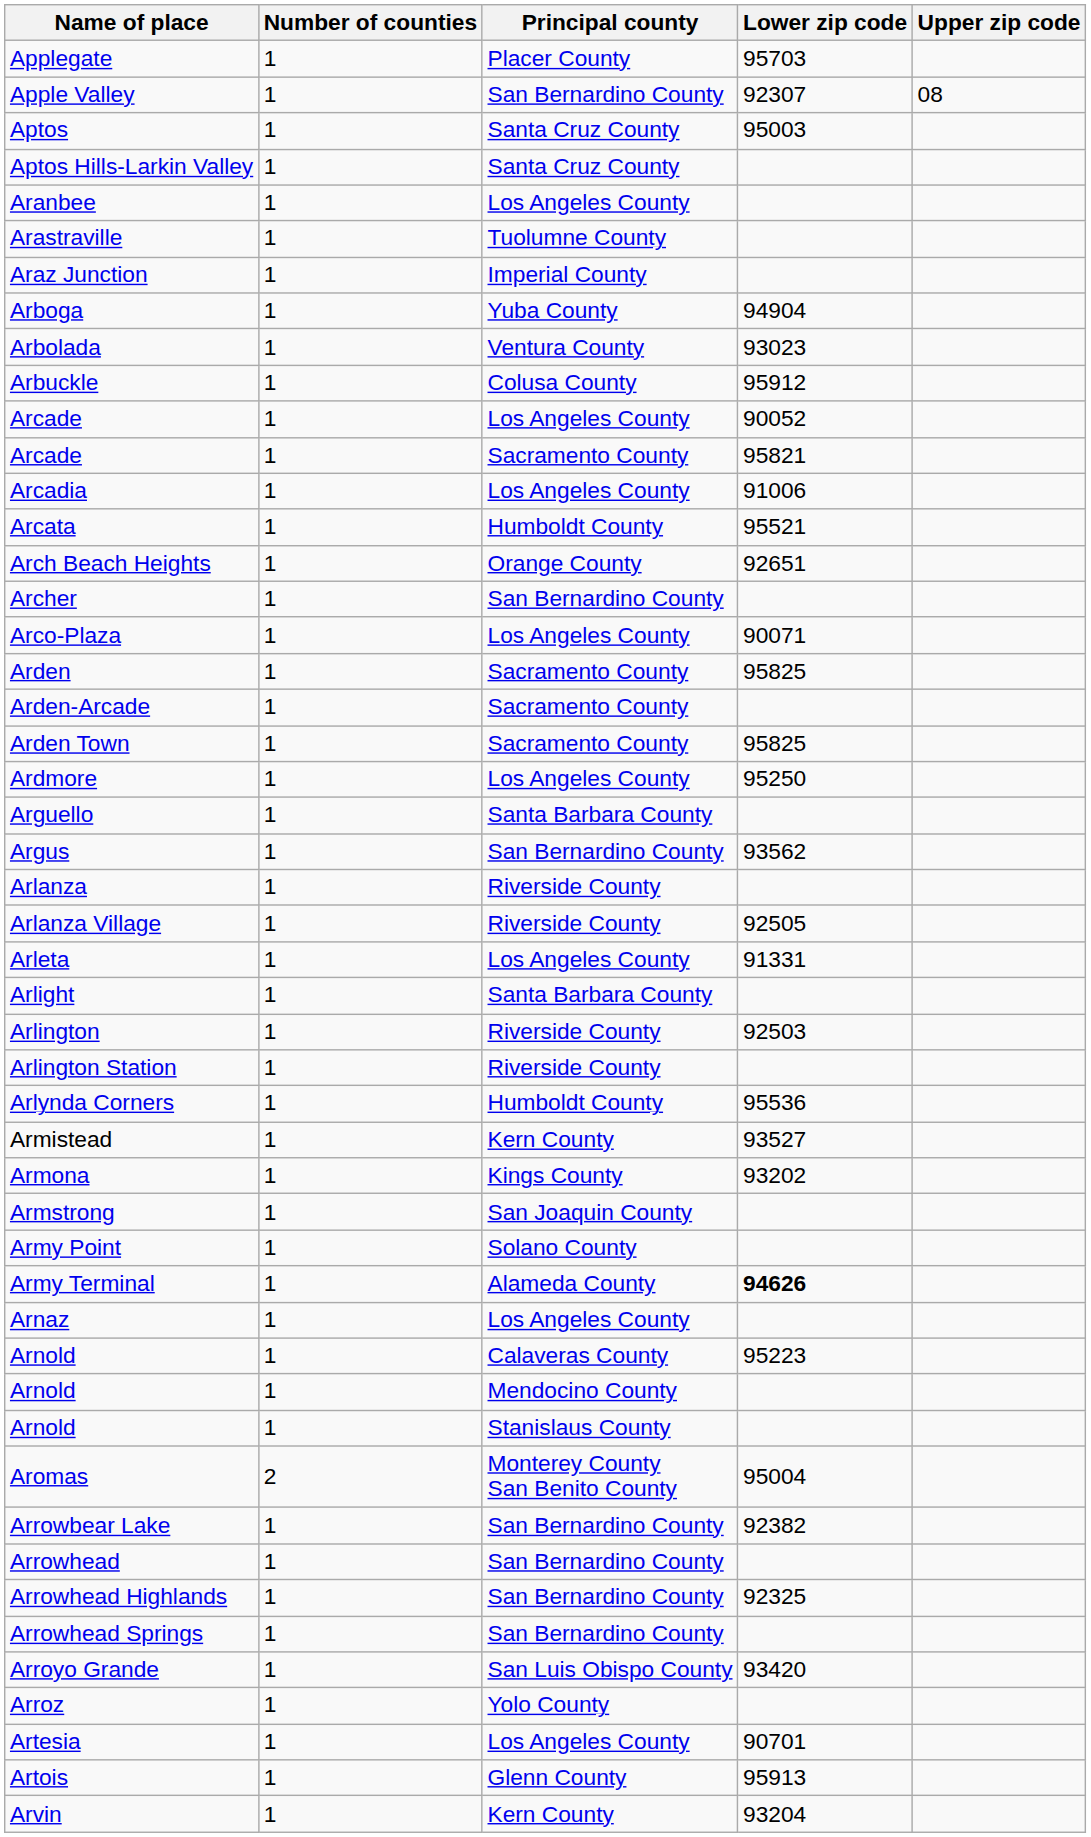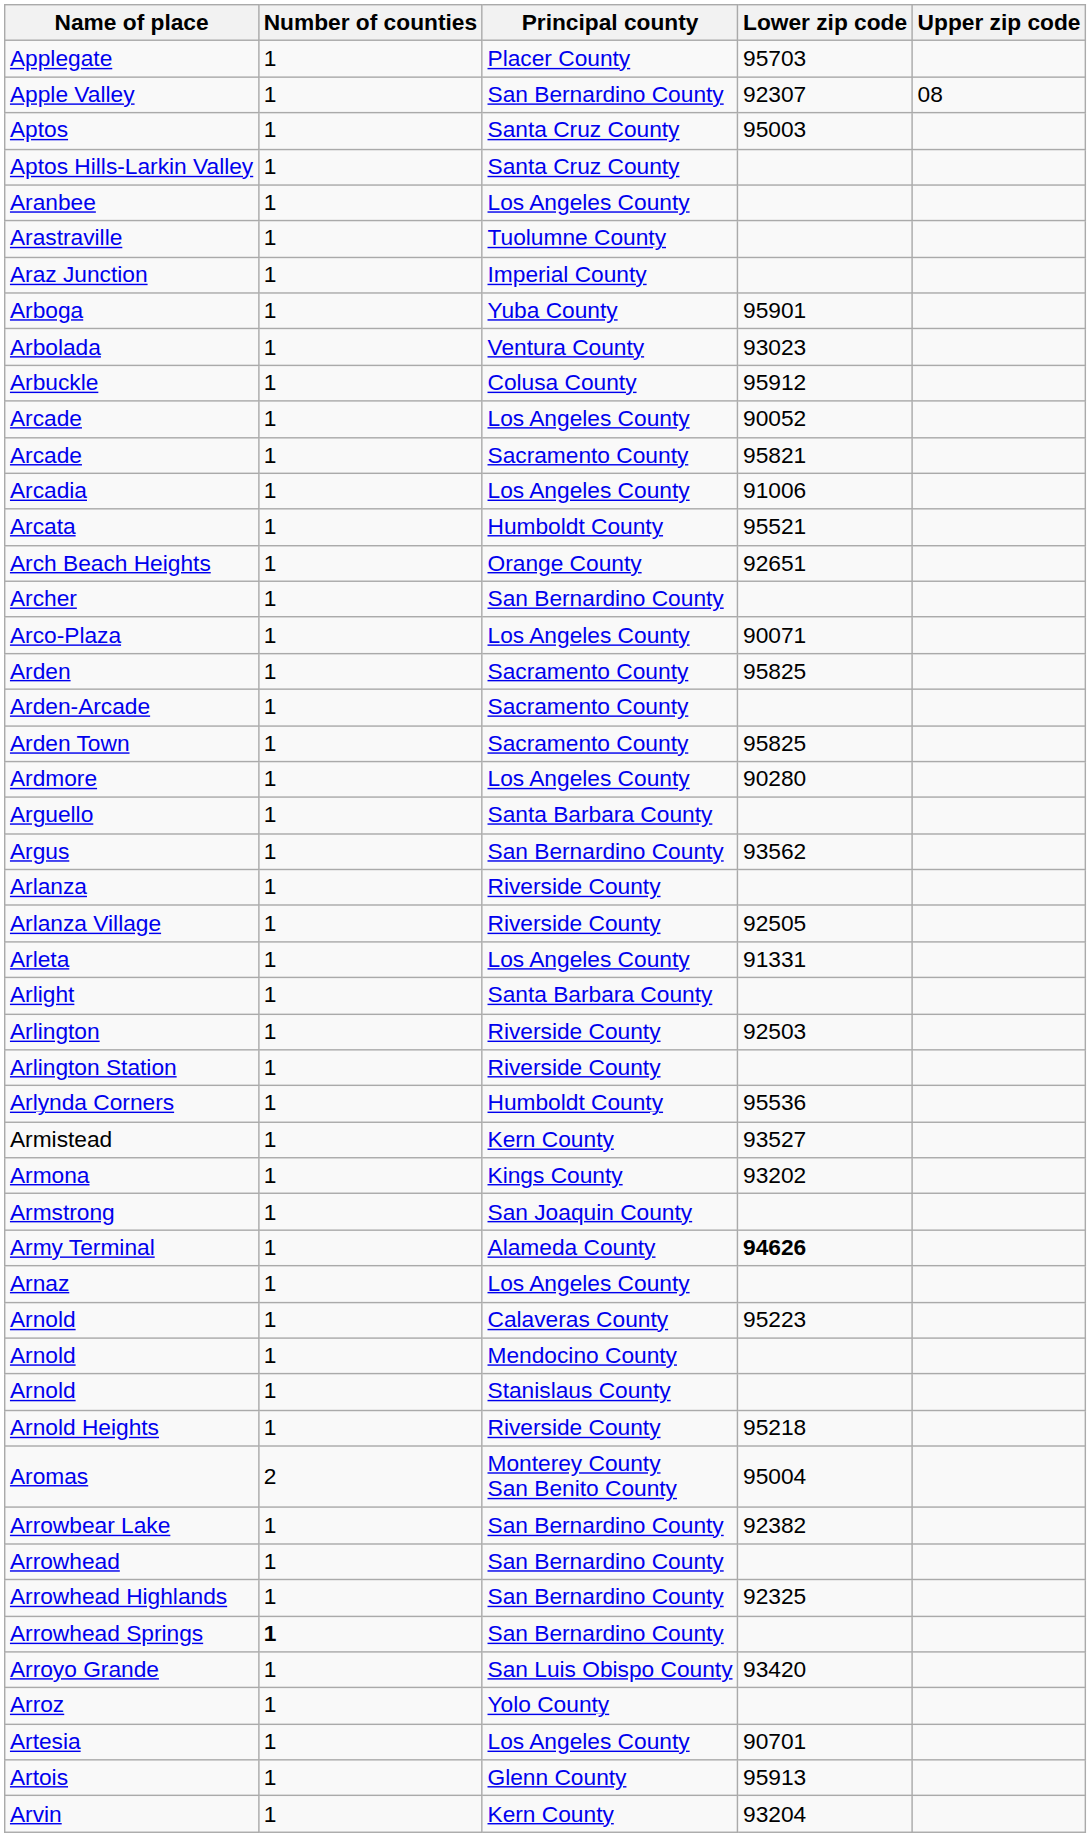 <table class="wikitable">
 <tr>
 <th>Name of place</th>
 <th>Number of counties</th>
 <th>Principal county</th>
 <th>Lower zip code</th>
 <th>Upper zip code</th>
 </tr>
 <tr --->
 <td><a href='#'>Applegate</a></td>
 <td>1</td>
 <td><a href='#'>Placer County</a></td>
 <td>95703</td>
 <td> </td>
 </tr>
 <tr --->
 <td><a href='#'>Apple Valley</a></td>
 <td>1</td>
 <td><a href='#'>San Bernardino County</a></td>
 <td>92307</td>
 <td>08</td>
 </tr>
 <tr --->
 <td><a href='#'>Aptos</a></td>
 <td>1</td>
 <td><a href='#'>Santa Cruz County</a></td>
 <td>95003</td>
 <td> </td>
 </tr>
 <tr --->
 <td><a href='#'>Aptos Hills-Larkin Valley</a></td>
 <td>1</td>
 <td><a href='#'>Santa Cruz County</a></td>
 <td> </td>
 <td> </td>
 </tr>
 <tr --->
 <td><a href='#'>Aranbee</a></td>
 <td>1</td>
 <td><a href='#'>Los Angeles County</a></td>
 <td> </td>
 <td> </td>
 </tr>
 <tr --->
 <td><a href='#'>Arastraville</a></td>
 <td>1</td>
 <td><a href='#'>Tuolumne County</a></td>
 <td> </td>
 <td> </td>
 </tr>
 <tr --->
 <td><a href='#'>Araz Junction</a></td>
 <td>1</td>
 <td><a href='#'>Imperial County</a></td>
 <td> </td>
 <td> </td>
 </tr>
 <tr --->
 <td><a href='#'>Arboga</a></td>
 <td>1</td>
 <td><a href='#'>Yuba County</a></td>
-<td>94904</td>
+<td>95901</td>
 <td> </td>
 </tr>
 <tr --->
 <td><a href='#'>Arbolada</a></td>
 <td>1</td>
 <td><a href='#'>Ventura County</a></td>
 <td>93023</td>
 <td> </td>
 </tr>
 <tr --->
 <td><a href='#'>Arbuckle</a></td>
 <td>1</td>
 <td><a href='#'>Colusa County</a></td>
 <td>95912</td>
 <td> </td>
 </tr>
 <tr --->
 <td><a href='#'>Arcade</a></td>
 <td>1</td>
 <td><a href='#'>Los Angeles County</a></td>
 <td>90052</td>
 <td> </td>
 </tr>
 <tr --->
 <td><a href='#'>Arcade</a></td>
 <td>1</td>
 <td><a href='#'>Sacramento County</a></td>
 <td>95821</td>
 <td> </td>
 </tr>
 <tr --->
 <td><a href='#'>Arcadia</a></td>
 <td>1</td>
 <td><a href='#'>Los Angeles County</a></td>
 <td>91006</td>
 <td> </td>
 </tr>
 <tr --->
 <td><a href='#'>Arcata</a></td>
 <td>1</td>
 <td><a href='#'>Humboldt County</a></td>
 <td>95521</td>
 <td> </td>
 </tr>
 <tr --->
 <td><a href='#'>Arch Beach Heights</a></td>
 <td>1</td>
 <td><a href='#'>Orange County</a></td>
 <td>92651</td>
 <td> </td>
 </tr>
 <tr --->
 <td><a href='#'>Archer</a></td>
 <td>1</td>
 <td><a href='#'>San Bernardino County</a></td>
 <td> </td>
 <td> </td>
 </tr>
 <tr --->
 <td><a href='#'>Arco-Plaza</a></td>
 <td>1</td>
 <td><a href='#'>Los Angeles County</a></td>
 <td>90071</td>
 <td> </td>
 </tr>
 <tr --->
 <td><a href='#'>Arden</a></td>
 <td>1</td>
 <td><a href='#'>Sacramento County</a></td>
 <td>95825</td>
 <td> </td>
 </tr>
 <tr --->
 <td><a href='#'>Arden-Arcade</a></td>
 <td>1</td>
 <td><a href='#'>Sacramento County</a></td>
 <td> </td>
 <td> </td>
 </tr>
 <tr --->
 <td><a href='#'>Arden Town</a></td>
 <td>1</td>
 <td><a href='#'>Sacramento County</a></td>
 <td>95825</td>
 <td> </td>
 </tr>
 <tr --->
 <td><a href='#'>Ardmore</a></td>
 <td>1</td>
 <td><a href='#'>Los Angeles County</a></td>
-<td>95250</td>
+<td>90280</td>
 <td> </td>
 </tr>
 <tr --->
 <td><a href='#'>Arguello</a></td>
 <td>1</td>
 <td><a href='#'>Santa Barbara County</a></td>
 <td> </td>
 <td> </td>
 </tr>
 <tr --->
 <td><a href='#'>Argus</a></td>
 <td>1</td>
 <td><a href='#'>San Bernardino County</a></td>
 <td>93562</td>
 <td> </td>
 </tr>
 <tr --->
 <td><a href='#'>Arlanza</a></td>
 <td>1</td>
 <td><a href='#'>Riverside County</a></td>
 <td> </td>
 <td> </td>
 </tr>
 <tr --->
 <td><a href='#'>Arlanza Village</a></td>
 <td>1</td>
 <td><a href='#'>Riverside County</a></td>
 <td>92505</td>
 <td> </td>
 </tr>
 <tr --->
 <td><a href='#'>Arleta</a></td>
 <td>1</td>
 <td><a href='#'>Los Angeles County</a></td>
 <td>91331</td>
 <td> </td>
 </tr>
 <tr --->
 <td><a href='#'>Arlight</a></td>
 <td>1</td>
 <td><a href='#'>Santa Barbara County</a></td>
 <td> </td>
 <td> </td>
 </tr>
 <tr --->
 <td><a href='#'>Arlington</a></td>
 <td>1</td>
 <td><a href='#'>Riverside County</a></td>
 <td>92503</td>
 <td> </td>
 </tr>
 <tr --->
 <td><a href='#'>Arlington Station</a></td>
 <td>1</td>
 <td><a href='#'>Riverside County</a></td>
 <td> </td>
 <td> </td>
 </tr>
 <tr --->
 <td><a href='#'>Arlynda Corners</a></td>
 <td>1</td>
 <td><a href='#'>Humboldt County</a></td>
 <td>95536</td>
 <td> </td>
 </tr>
 <tr --->
 <td>Armistead</td>
 <td>1</td>
 <td><a href='#'>Kern County</a></td>
 <td>93527</td>
 <td> </td>
 </tr>
 <tr --->
 <td><a href='#'>Armona</a></td>
 <td>1</td>
 <td><a href='#'>Kings County</a></td>
 <td>93202</td>
 <td> </td>
 </tr>
 <tr --->
 <td><a href='#'>Armstrong</a></td>
 <td>1</td>
 <td><a href='#'>San Joaquin County</a></td>
 <td> </td>
 <td> </td>
 </tr>
 <tr --->
-<td><a href='#'>Army Point</a></td>
-<td>1</td>
-<td><a href='#'>Solano County</a></td>
-<td> </td>
-<td> </td>
-</tr>
-<tr --->
 <td><a href='#'>Army Terminal</a></td>
 <td>1</td>
 <td><a href='#'>Alameda County</a></td>
 <td><strong>94626</strong></td>
 <td> </td>
 </tr>
 <tr --->
 <td><a href='#'>Arnaz</a></td>
 <td>1</td>
 <td><a href='#'>Los Angeles County</a></td>
 <td> </td>
 <td> </td>
 </tr>
 <tr --->
 <td><a href='#'>Arnold</a></td>
 <td>1</td>
 <td><a href='#'>Calaveras County</a></td>
 <td>95223</td>
 <td> </td>
 </tr>
 <tr --->
 <td><a href='#'>Arnold</a></td>
 <td>1</td>
 <td><a href='#'>Mendocino County</a></td>
 <td> </td>
 <td> </td>
 </tr>
 <tr --->
 <td><a href='#'>Arnold</a></td>
 <td>1</td>
 <td><a href='#'>Stanislaus County</a></td>
 <td> </td>
 <td> </td>
 </tr>
 <tr --->
+<td><a href='#'>Arnold Heights</a></td>
+<td>1</td>
+<td><a href='#'>Riverside County</a></td>
+<td>95218</td>
+<td> </td>
+</tr>
+<tr --->
 <td><a href='#'>Aromas</a></td>
 <td>2</td>
 <td><a href='#'>Monterey County</a><br><a href='#'>San Benito County</a></td>
 <td>95004</td>
 <td> </td>
 </tr>
 <tr --->
 <td><a href='#'>Arrowbear Lake</a></td>
 <td>1</td>
 <td><a href='#'>San Bernardino County</a></td>
 <td>92382</td>
 <td> </td>
 </tr>
 <tr --->
 <td><a href='#'>Arrowhead</a></td>
 <td>1</td>
 <td><a href='#'>San Bernardino County</a></td>
 <td> </td>
 <td> </td>
 </tr>
 <tr --->
 <td><a href='#'>Arrowhead Highlands</a></td>
 <td>1</td>
 <td><a href='#'>San Bernardino County</a></td>
 <td>92325</td>
 <td> </td>
 </tr>
 <tr --->
 <td><a href='#'>Arrowhead Springs</a></td>
-<td>1</td>
+<td><strong>1</strong></td>
 <td><a href='#'>San Bernardino County</a></td>
 <td> </td>
 <td> </td>
 </tr>
 <tr --->
 <td><a href='#'>Arroyo Grande</a></td>
 <td>1</td>
 <td><a href='#'>San Luis Obispo County</a></td>
 <td>93420</td>
 <td> </td>
 </tr>
 <tr --->
 <td><a href='#'>Arroz</a></td>
 <td>1</td>
 <td><a href='#'>Yolo County</a></td>
 <td> </td>
 <td> </td>
 </tr>
 <tr --->
 <td><a href='#'>Artesia</a></td>
 <td>1</td>
 <td><a href='#'>Los Angeles County</a></td>
 <td>90701</td>
 <td> </td>
 </tr>
 <tr --->
 <td><a href='#'>Artois</a></td>
 <td>1</td>
 <td><a href='#'>Glenn County</a></td>
 <td>95913</td>
 <td> </td>
 </tr>
 <tr --->
 <td><a href='#'>Arvin</a></td>
 <td>1</td>
 <td><a href='#'>Kern County</a></td>
 <td>93204</td>
 <td> </td>
 </tr>
 </table>
